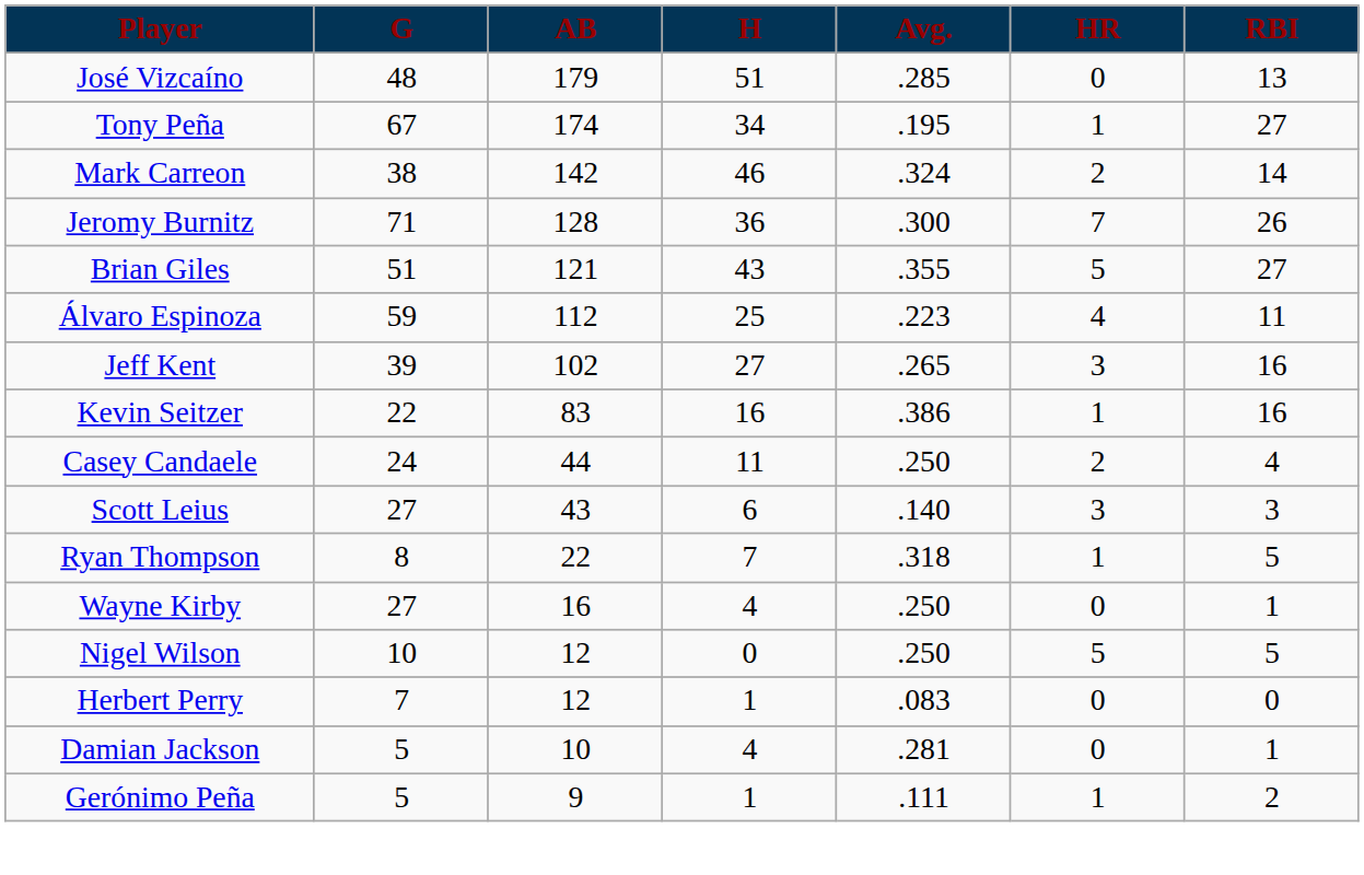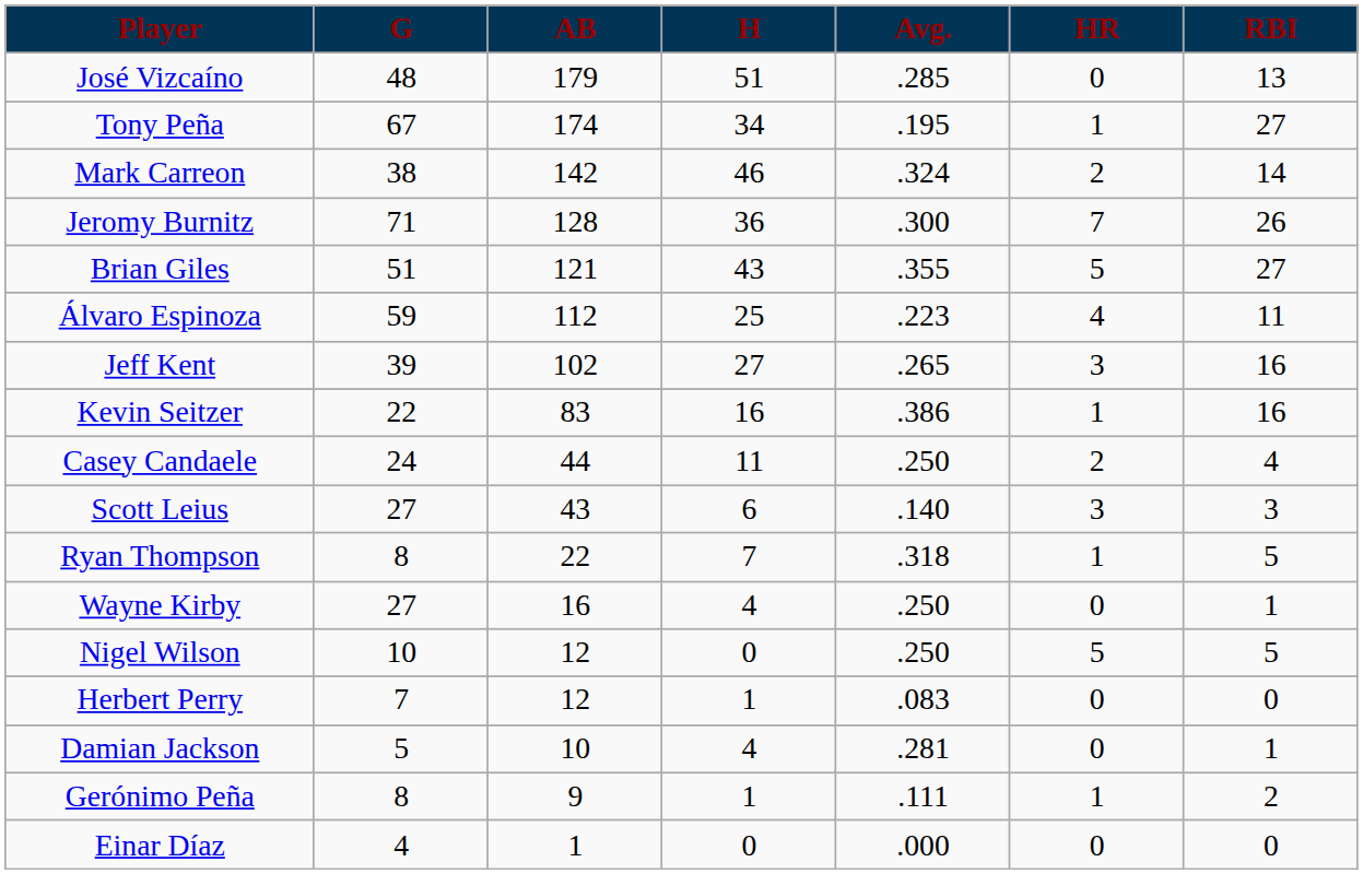 <table class="wikitable sortable">
 <tr>
 <th style="background:#023456;color:#990000;" width="16%">Player</th>
 <th style="background:#023456;color:#990000;" width="9%">G</th>
 <th style="background:#023456;color:#990000;" width="9%">AB</th>
 <th style="background:#023456;color:#990000;" width="9%">H</th>
 <th style="background:#023456;color:#990000;" width="9%">Avg.</th>
 <th style="background:#023456;color:#990000;" width="9%">HR</th>
 <th style="background:#023456;color:#990000;" width="9%">RBI</th>
 </tr>
 <tr align="center">
 <td><a href='#'>José Vizcaíno</a></td>
 <td>48</td>
 <td>179</td>
 <td>51</td>
 <td>.285</td>
 <td>0</td>
 <td>13</td>
 </tr>
 <tr align="center">
 <td><a href='#'>Tony Peña</a></td>
 <td>67</td>
 <td>174</td>
 <td>34</td>
 <td>.195</td>
 <td>1</td>
 <td>27</td>
 </tr>
 <tr align="center">
 <td><a href='#'>Mark Carreon</a></td>
 <td>38</td>
 <td>142</td>
 <td>46</td>
 <td>.324</td>
 <td>2</td>
 <td>14</td>
 </tr>
 <tr align="center">
 <td><a href='#'>Jeromy Burnitz</a></td>
 <td>71</td>
 <td>128</td>
 <td>36</td>
 <td>.300</td>
 <td>7</td>
 <td>26</td>
 </tr>
 <tr align="center">
 <td><a href='#'>Brian Giles</a></td>
 <td>51</td>
 <td>121</td>
 <td>43</td>
 <td>.355</td>
 <td>5</td>
 <td>27</td>
 </tr>
 <tr align="center">
 <td><a href='#'>Álvaro Espinoza</a></td>
 <td>59</td>
 <td>112</td>
 <td>25</td>
 <td>.223</td>
 <td>4</td>
 <td>11</td>
 </tr>
 <tr align="center">
 <td><a href='#'>Jeff Kent</a></td>
 <td>39</td>
 <td>102</td>
 <td>27</td>
 <td>.265</td>
 <td>3</td>
 <td>16</td>
 </tr>
 <tr align="center">
 <td><a href='#'>Kevin Seitzer</a></td>
 <td>22</td>
 <td>83</td>
 <td>16</td>
 <td>.386</td>
 <td>1</td>
 <td>16</td>
 </tr>
 <tr align="center">
 <td><a href='#'>Casey Candaele</a></td>
 <td>24</td>
 <td>44</td>
 <td>11</td>
 <td>.250</td>
 <td>2</td>
 <td>4</td>
 </tr>
 <tr align="center">
 <td><a href='#'>Scott Leius</a></td>
 <td>27</td>
 <td>43</td>
 <td>6</td>
 <td>.140</td>
 <td>3</td>
 <td>3</td>
 </tr>
 <tr align="center">
 <td><a href='#'>Ryan Thompson</a></td>
 <td>8</td>
 <td>22</td>
 <td>7</td>
 <td>.318</td>
 <td>1</td>
 <td>5</td>
 </tr>
 <tr align="center">
 <td><a href='#'>Wayne Kirby</a></td>
 <td>27</td>
 <td>16</td>
 <td>4</td>
 <td>.250</td>
 <td>0</td>
 <td>1</td>
 </tr>
 <tr align="center">
 <td><a href='#'>Nigel Wilson</a></td>
 <td>10</td>
 <td>12</td>
 <td>0</td>
 <td>.250</td>
 <td>5</td>
 <td>5</td>
 </tr>
 <tr align="center">
 <td><a href='#'>Herbert Perry</a></td>
 <td>7</td>
 <td>12</td>
 <td>1</td>
 <td>.083</td>
 <td>0</td>
 <td>0</td>
 </tr>
 <tr align="center">
 <td><a href='#'>Damian Jackson</a></td>
 <td>5</td>
 <td>10</td>
 <td>4</td>
 <td>.281</td>
 <td>0</td>
 <td>1</td>
 </tr>
 <tr align="center">
 <td><a href='#'>Gerónimo Peña</a></td>
-<td>5</td>
+<td>8</td>
 <td>9</td>
 <td>1</td>
 <td>.111</td>
 <td>1</td>
 <td>2</td>
 </tr>
+<tr align="center">
+<td><a href='#'>Einar Díaz</a></td>
+<td>4</td>
+<td>1</td>
+<td>0</td>
+<td>.000</td>
+<td>0</td>
+<td>0</td>
+</tr>
 </table>
